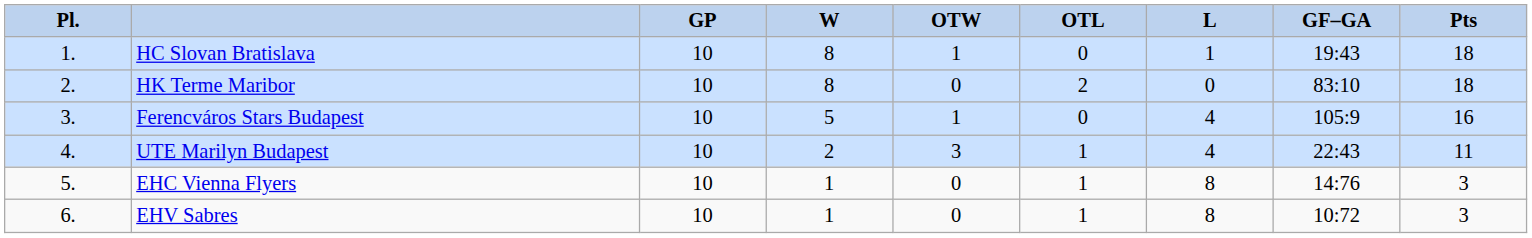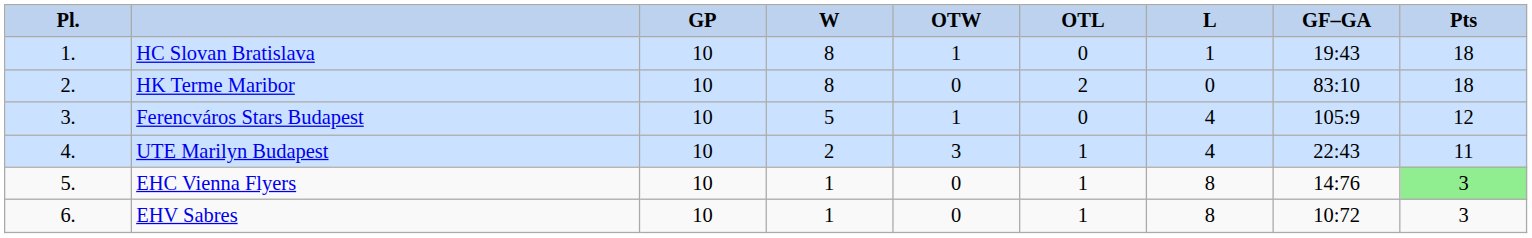 <table class="wikitable" width="60%">
 <tr style="font-weight:bold; background-color:#BCD2EE;" align="center" |>
 <td width="5%">Pl.</td>
 <td width="20%"></td>
 <td width="5%">GP</td>
 <td width="5%">W</td>
 <td width="5%">OTW</td>
 <td width="5%">OTL</td>
 <td width="5%">L</td>
 <td width="5%">GF–GA</td>
 <td width="5%">Pts</td>
 </tr>
 <tr align="center" bgcolor="#CAE1FF">
 <td>1.</td>
 <td align="left"> <a href='#'>HC Slovan Bratislava</a></td>
 <td>10</td>
 <td>8</td>
 <td>1</td>
 <td>0</td>
 <td>1</td>
 <td>19:43</td>
 <td>18</td>
 </tr>
 <tr align="center" bgcolor="#CAE1FF">
 <td>2.</td>
 <td align="left"> <a href='#'>HK Terme Maribor</a></td>
 <td>10</td>
 <td>8</td>
 <td>0</td>
 <td>2</td>
 <td>0</td>
 <td>83:10</td>
 <td>18</td>
 </tr>
 <tr align="center" bgcolor="#CAE1FF">
 <td>3.</td>
 <td align="left"> <a href='#'>Ferencváros Stars Budapest</a></td>
 <td>10</td>
 <td>5</td>
 <td>1</td>
 <td>0</td>
 <td>4</td>
 <td>105:9</td>
-<td>16</td>
+<td>12</td>
 </tr>
 <tr align="center" bgcolor="#CAE1FF">
 <td>4.</td>
 <td align="left"> <a href='#'>UTE Marilyn Budapest</a></td>
 <td>10</td>
 <td>2</td>
 <td>3</td>
 <td>1</td>
 <td>4</td>
 <td>22:43</td>
 <td>11</td>
 </tr>
 <tr align="center">
 <td>5.</td>
 <td align="left"> <a href='#'>EHC Vienna Flyers</a></td>
 <td>10</td>
 <td>1</td>
 <td>0</td>
 <td>1</td>
 <td>8</td>
 <td>14:76</td>
-<td>3</td>
+<td style="background: lightgreen;">3</td>
 </tr>
 <tr align="center">
 <td>6.</td>
 <td align="left"> <a href='#'>EHV Sabres</a></td>
 <td>10</td>
 <td>1</td>
 <td>0</td>
 <td>1</td>
 <td>8</td>
 <td>10:72</td>
 <td>3</td>
 </tr>
 </table>
